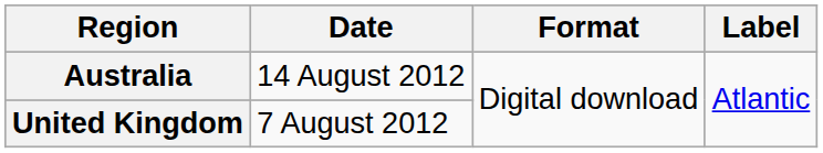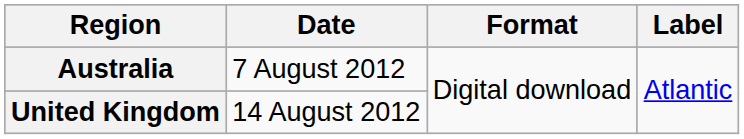 <table class="wikitable plainrowheaders">
 <tr>
 <th scope="col">Region</th>
 <th scope="col">Date</th>
 <th scope="col">Format</th>
 <th scope="col">Label</th>
 </tr>
 <tr>
 <th scope="row">Australia</th>
-<td>14 August 2012</td>
+<td>7 August 2012</td>
 <td rowspan="2">Digital download</td>
 <td rowspan="2"><a href='#'>Atlantic</a></td>
 </tr>
 <tr>
 <th scope="row">United Kingdom</th>
-<td>7 August 2012</td>
+<td>14 August 2012</td>
 </tr>
 </table>
